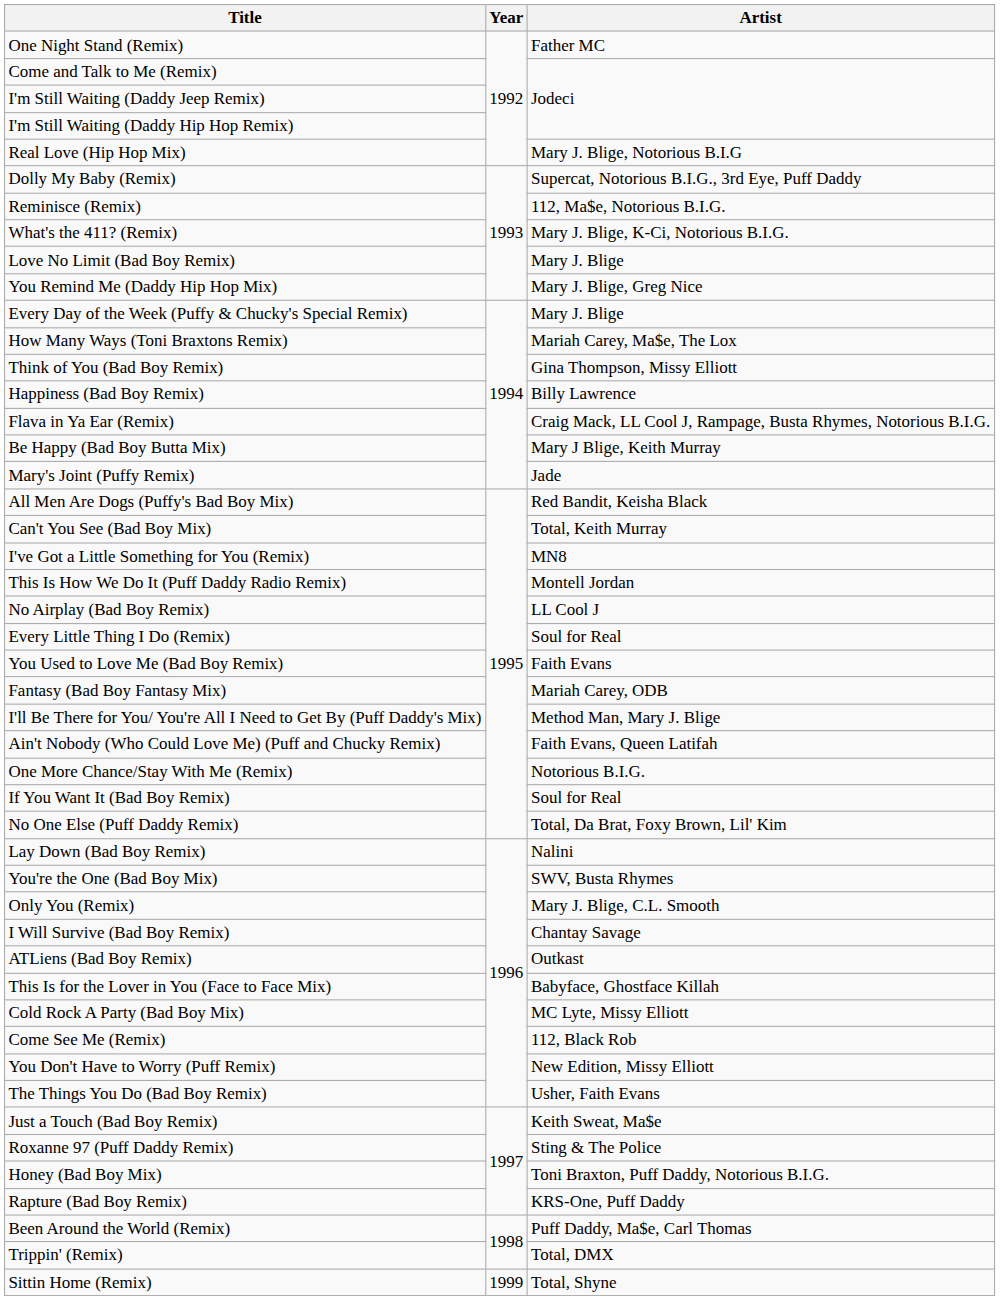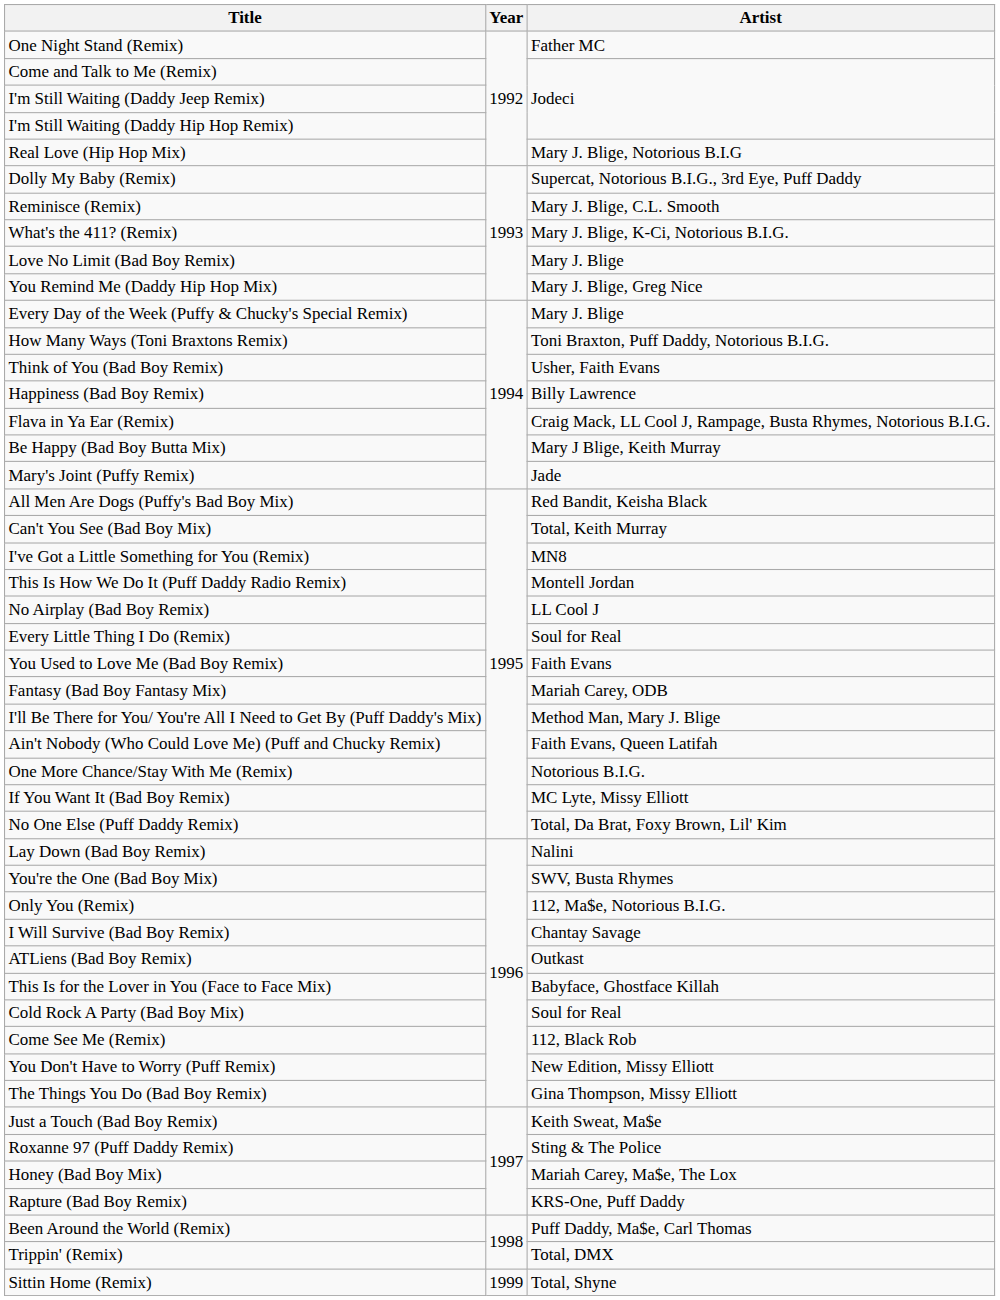 <table class="wikitable">
 <tr>
 <th>Title</th>
 <th>Year</th>
 <th>Artist</th>
 </tr>
 <tr>
 <td>One Night Stand (Remix)</td>
 <td rowspan="5">1992</td>
 <td>Father MC</td>
 </tr>
 <tr>
 <td>Come and Talk to Me (Remix)</td>
 <td rowspan="3">Jodeci</td>
 </tr>
 <tr>
 <td>I'm Still Waiting (Daddy Jeep Remix)</td>
 </tr>
 <tr>
 <td>I'm Still Waiting (Daddy Hip Hop Remix)</td>
 </tr>
 <tr>
 <td>Real Love (Hip Hop Mix)</td>
 <td>Mary J. Blige, Notorious B.I.G</td>
 </tr>
 <tr>
 <td>Dolly My Baby (Remix)</td>
 <td rowspan="5">1993</td>
 <td>Supercat, Notorious B.I.G., 3rd Eye, Puff Daddy</td>
 </tr>
 <tr>
 <td>Reminisce (Remix)</td>
-<td>112, Ma$e, Notorious B.I.G.</td>
+<td>Mary J. Blige, C.L. Smooth</td>
 </tr>
 <tr>
 <td>What's the 411? (Remix)</td>
 <td>Mary J. Blige, K-Ci, Notorious B.I.G.</td>
 </tr>
 <tr>
 <td>Love No Limit (Bad Boy Remix)</td>
 <td>Mary J. Blige</td>
 </tr>
 <tr>
 <td>You Remind Me (Daddy Hip Hop Mix)</td>
 <td>Mary J. Blige, Greg Nice</td>
 </tr>
 <tr>
 <td>Every Day of the Week (Puffy & Chucky's Special Remix)</td>
 <td rowspan="7">1994</td>
 <td>Mary J. Blige</td>
 </tr>
 <tr>
 <td>How Many Ways (Toni Braxtons Remix)</td>
-<td>Mariah Carey, Ma$e, The Lox</td>
+<td>Toni Braxton, Puff Daddy, Notorious B.I.G.</td>
 </tr>
 <tr>
 <td>Think of You (Bad Boy Remix)</td>
-<td>Gina Thompson, Missy Elliott</td>
+<td>Usher, Faith Evans</td>
 </tr>
 <tr>
 <td>Happiness (Bad Boy Remix)</td>
 <td>Billy Lawrence</td>
 </tr>
 <tr>
 <td>Flava in Ya Ear (Remix)</td>
 <td>Craig Mack, LL Cool J, Rampage, Busta Rhymes, Notorious B.I.G.</td>
 </tr>
 <tr>
 <td>Be Happy (Bad Boy Butta Mix)</td>
 <td>Mary J Blige, Keith Murray</td>
 </tr>
 <tr>
 <td>Mary's Joint (Puffy Remix)</td>
 <td>Jade</td>
 </tr>
 <tr>
 <td>All Men Are Dogs (Puffy's Bad Boy Mix)</td>
 <td rowspan="13">1995</td>
 <td>Red Bandit, Keisha Black</td>
 </tr>
 <tr>
 <td>Can't You See (Bad Boy Mix)</td>
 <td>Total, Keith Murray</td>
 </tr>
 <tr>
 <td>I've Got a Little Something for You (Remix)</td>
 <td>MN8</td>
 </tr>
 <tr>
 <td>This Is How We Do It (Puff Daddy Radio Remix)</td>
 <td>Montell Jordan</td>
 </tr>
 <tr>
 <td>No Airplay (Bad Boy Remix)</td>
 <td>LL Cool J</td>
 </tr>
 <tr>
 <td>Every Little Thing I Do (Remix)</td>
 <td>Soul for Real</td>
 </tr>
 <tr>
 <td>You Used to Love Me (Bad Boy Remix)</td>
 <td>Faith Evans</td>
 </tr>
 <tr>
 <td>Fantasy (Bad Boy Fantasy Mix)</td>
 <td>Mariah Carey, ODB</td>
 </tr>
 <tr>
 <td>I'll Be There for You/ You're All I Need to Get By (Puff Daddy's Mix)</td>
 <td>Method Man, Mary J. Blige</td>
 </tr>
 <tr>
 <td>Ain't Nobody (Who Could Love Me) (Puff and Chucky Remix)</td>
 <td>Faith Evans, Queen Latifah</td>
 </tr>
 <tr>
 <td>One More Chance/Stay With Me (Remix)</td>
 <td>Notorious B.I.G.</td>
 </tr>
 <tr>
 <td>If You Want It (Bad Boy Remix)</td>
-<td>Soul for Real</td>
+<td>MC Lyte, Missy Elliott</td>
 </tr>
 <tr>
 <td>No One Else (Puff Daddy Remix)</td>
 <td>Total, Da Brat, Foxy Brown, Lil' Kim</td>
 </tr>
 <tr>
 <td>Lay Down (Bad Boy Remix)</td>
 <td rowspan="10">1996</td>
 <td>Nalini</td>
 </tr>
 <tr>
 <td>You're the One (Bad Boy Mix)</td>
 <td>SWV, Busta Rhymes</td>
 </tr>
 <tr>
 <td>Only You (Remix)</td>
-<td>Mary J. Blige, C.L. Smooth</td>
+<td>112, Ma$e, Notorious B.I.G.</td>
 </tr>
 <tr>
 <td>I Will Survive (Bad Boy Remix)</td>
 <td>Chantay Savage</td>
 </tr>
 <tr>
 <td>ATLiens (Bad Boy Remix)</td>
 <td>Outkast</td>
 </tr>
 <tr>
 <td>This Is for the Lover in You (Face to Face Mix)</td>
 <td>Babyface, Ghostface Killah</td>
 </tr>
 <tr>
 <td>Cold Rock A Party (Bad Boy Mix)</td>
-<td>MC Lyte, Missy Elliott</td>
+<td>Soul for Real</td>
 </tr>
 <tr>
 <td>Come See Me (Remix)</td>
 <td>112, Black Rob</td>
 </tr>
 <tr>
 <td>You Don't Have to Worry (Puff Remix)</td>
 <td>New Edition, Missy Elliott</td>
 </tr>
 <tr>
 <td>The Things You Do (Bad Boy Remix)</td>
-<td>Usher, Faith Evans</td>
+<td>Gina Thompson, Missy Elliott</td>
 </tr>
 <tr>
 <td>Just a Touch (Bad Boy Remix)</td>
 <td rowspan="4">1997</td>
 <td>Keith Sweat, Ma$e</td>
 </tr>
 <tr>
 <td>Roxanne 97 (Puff Daddy Remix)</td>
 <td>Sting & The Police</td>
 </tr>
 <tr>
 <td>Honey (Bad Boy Mix)</td>
-<td>Toni Braxton, Puff Daddy, Notorious B.I.G.</td>
+<td>Mariah Carey, Ma$e, The Lox</td>
 </tr>
 <tr>
 <td>Rapture (Bad Boy Remix)</td>
 <td>KRS-One, Puff Daddy</td>
 </tr>
 <tr>
 <td>Been Around the World (Remix)</td>
 <td rowspan="2">1998</td>
 <td>Puff Daddy, Ma$e, Carl Thomas</td>
 </tr>
 <tr>
 <td>Trippin' (Remix)</td>
 <td>Total, DMX</td>
 </tr>
 <tr>
 <td>Sittin Home (Remix)</td>
 <td>1999</td>
 <td>Total, Shyne</td>
 </tr>
 </table>
